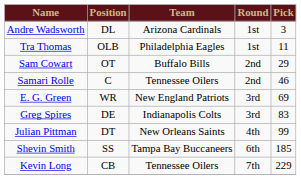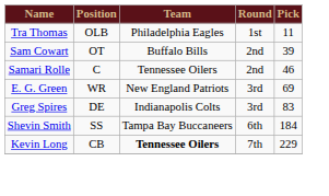 <table class="wikitable" style="text-align: center;">
 <tr>
 <th style="background:#5a1118; color:#d3b787;">Name</th>
 <th style="background:#5a1118; color:#d3b787;">Position</th>
 <th style="background:#5a1118; color:#d3b787;">Team</th>
 <th style="background:#5a1118; color:#d3b787;">Round</th>
 <th style="background:#5a1118; color:#d3b787;">Pick</th>
-</tr>
-<tr>
-<td><a href='#'>Andre Wadsworth</a></td>
-<td>DL</td>
-<td>Arizona Cardinals</td>
-<td>1st</td>
-<td>3</td>
 </tr>
 <tr>
 <td><a href='#'>Tra Thomas</a></td>
 <td>OLB</td>
 <td>Philadelphia Eagles</td>
 <td>1st</td>
 <td>11</td>
 </tr>
 <tr>
 <td><a href='#'>Sam Cowart</a></td>
 <td>OT</td>
 <td>Buffalo Bills</td>
 <td>2nd</td>
-<td>29</td>
+<td>39</td>
 </tr>
 <tr>
 <td><a href='#'>Samari Rolle</a></td>
 <td>C</td>
 <td>Tennessee Oilers</td>
 <td>2nd</td>
 <td>46</td>
 </tr>
 <tr>
 <td><a href='#'>E. G. Green</a></td>
 <td>WR</td>
 <td>New England Patriots</td>
 <td>3rd</td>
 <td>69</td>
 </tr>
 <tr>
 <td><a href='#'>Greg Spires</a></td>
 <td>DE</td>
 <td>Indianapolis Colts</td>
 <td>3rd</td>
 <td>83</td>
 </tr>
 <tr>
-<td><a href='#'>Julian Pittman</a></td>
-<td>DT</td>
-<td>New Orleans Saints</td>
-<td>4th</td>
-<td>99</td>
-</tr>
-<tr>
 <td><a href='#'>Shevin Smith</a></td>
 <td>SS</td>
 <td>Tampa Bay Buccaneers</td>
 <td>6th</td>
-<td>185</td>
+<td>184</td>
 </tr>
 <tr>
 <td><a href='#'>Kevin Long</a></td>
 <td>CB</td>
-<td>Tennessee Oilers</td>
+<td><strong>Tennessee Oilers</strong></td>
 <td>7th</td>
 <td>229</td>
 </tr>
 <tr>
 </tr>
 </table>
